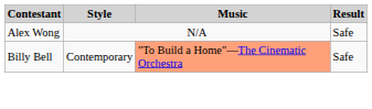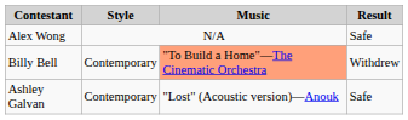 <table class="wikitable" style="width:40%;">
 <tr style="text-align:center; background:lightgrey;">
 <td><strong>Contestant</strong></td>
 <td><strong>Style</strong></td>
 <td><strong>Music</strong></td>
 <td><strong>Result</strong></td>
 </tr>
 <tr>
 <td>Alex Wong</td>
 <td colspan="2" style="text-align:center;">N/A</td>
 <td>Safe</td>
 </tr>
 <tr>
 <td>Billy Bell</td>
 <td>Contemporary</td>
 <td style="background: lightsalmon;">"To Build a Home"—<a href='#'>The Cinematic Orchestra</a></td>
+<td>Withdrew</td>
+</tr>
+<tr>
+<td>Ashley Galvan</td>
+<td>Contemporary</td>
+<td>"Lost" (Acoustic version)—<a href='#'>Anouk</a></td>
 <td>Safe</td>
 </tr>
 </table>
